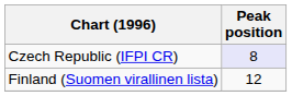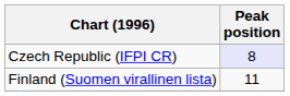 <table class="wikitable sortable">
 <tr>
 <th>Chart (1996)</th>
 <th>Peak<br>position</th>
 </tr>
 <tr>
 <td>Czech Republic (<a href='#'>IFPI CR</a>)</td>
 <td align="center" style="background: lavender;">8</td>
 </tr>
 <tr>
 <td>Finland (<a href='#'>Suomen virallinen lista</a>)</td>
-<td align="center">12</td>
+<td align="center">11</td>
 </tr>
 <tr>
 </tr>
 </table>
